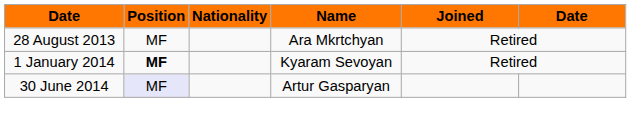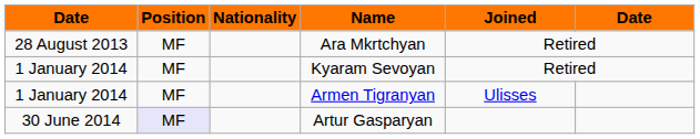 <table class="wikitable"  style="text-align:center; font-size:90%; ">
 <tr>
 <th style="background:#FF7700; color:#000000; width:200px;">Date</th>
 <th style="background:#FF7700; color:#000000; width:50px;">Position</th>
 <th style="background:#FF7700; color:#000000; width:50px;">Nationality</th>
 <th style="background:#FF7700; color:#000000; width:200px;">Name</th>
 <th style="background:#FF7700; color:#000000; width:200px;">Joined</th>
 <th style="background:#FF7700; color:#000000; width:200px;">Date</th>
 </tr>
 <tr>
 <td>28 August 2013</td>
 <td>MF</td>
 <td></td>
 <td>Ara Mkrtchyan</td>
 <td colspan="2">Retired</td>
 </tr>
 <tr>
 <td>1 January 2014</td>
-<td><strong>MF</strong></td>
+<td>MF</td>
 <td></td>
 <td>Kyaram Sevoyan</td>
 <td colspan="2">Retired</td>
+</tr>
+<tr>
+<td>1 January 2014</td>
+<td>MF</td>
+<td></td>
+<td><a href='#'>Armen Tigranyan</a></td>
+<td><a href='#'>Ulisses</a></td>
+<td></td>
 </tr>
 <tr>
 <td>30 June 2014</td>
 <td style="background: lavender;">MF</td>
 <td></td>
 <td>Artur Gasparyan</td>
 <td></td>
 <td></td>
 </tr>
 </table>
